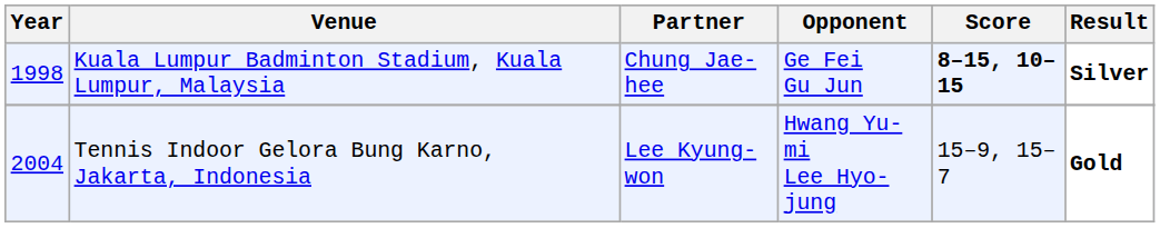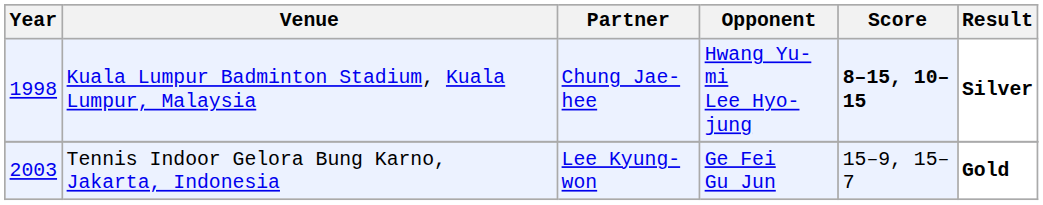 <table class="sortable wikitable" style="font-size: 90%;">
 <tr>
 <th>Year</th>
 <th>Venue</th>
 <th>Partner</th>
 <th>Opponent</th>
 <th>Score</th>
 <th>Result</th>
 </tr>
 <tr style="background:#ECF2FF">
 <td align="center"><a href='#'>1998</a></td>
 <td align="left"><a href='#'>Kuala Lumpur Badminton Stadium</a>, <a href='#'>Kuala Lumpur, Malaysia</a></td>
 <td align="left"> <a href='#'>Chung Jae-hee</a></td>
-<td align="left"> <a href='#'>Ge Fei</a> <br>  <a href='#'>Gu Jun</a></td>
+<td align="left"> <a href='#'>Hwang Yu-mi</a> <br>  <a href='#'>Lee Hyo-jung</a></td>
 <td align="left"><strong>8–15, 10–15</strong></td>
 <td style="text-align:left; background:white"> <strong>Silver</strong></td>
 </tr>
 <tr>
 </tr>
 <tr style="background:#ECF2FF">
-<td align="center"><a href='#'>2004</a></td>
+<td align="center"><a href='#'>2003</a></td>
 <td align="left">Tennis Indoor Gelora Bung Karno, <a href='#'>Jakarta, Indonesia</a></td>
 <td align="left"> <a href='#'>Lee Kyung-won</a></td>
-<td align="left"> <a href='#'>Hwang Yu-mi</a> <br>  <a href='#'>Lee Hyo-jung</a></td>
+<td align="left"> <a href='#'>Ge Fei</a> <br>  <a href='#'>Gu Jun</a></td>
 <td align="left">15–9, 15–7</td>
 <td style="text-align:left; background:white"> <strong>Gold</strong></td>
 </tr>
 </table>
